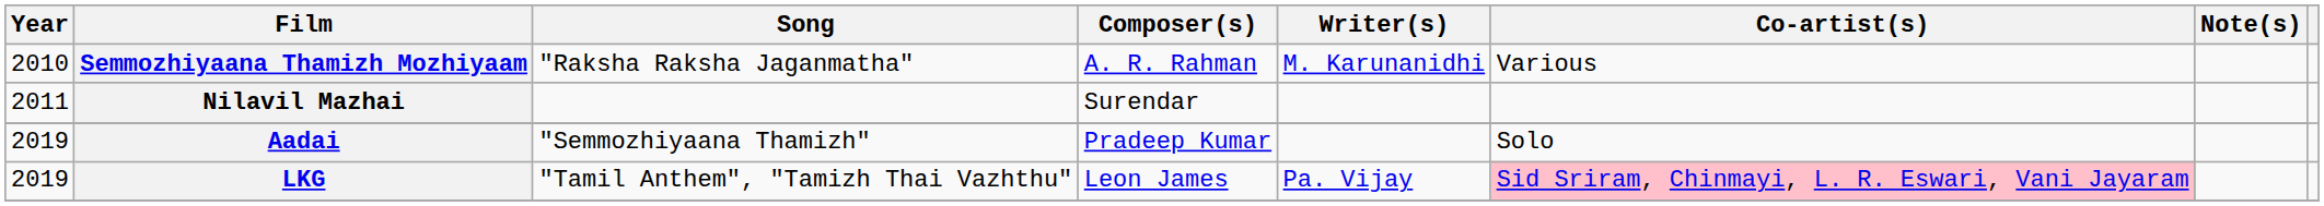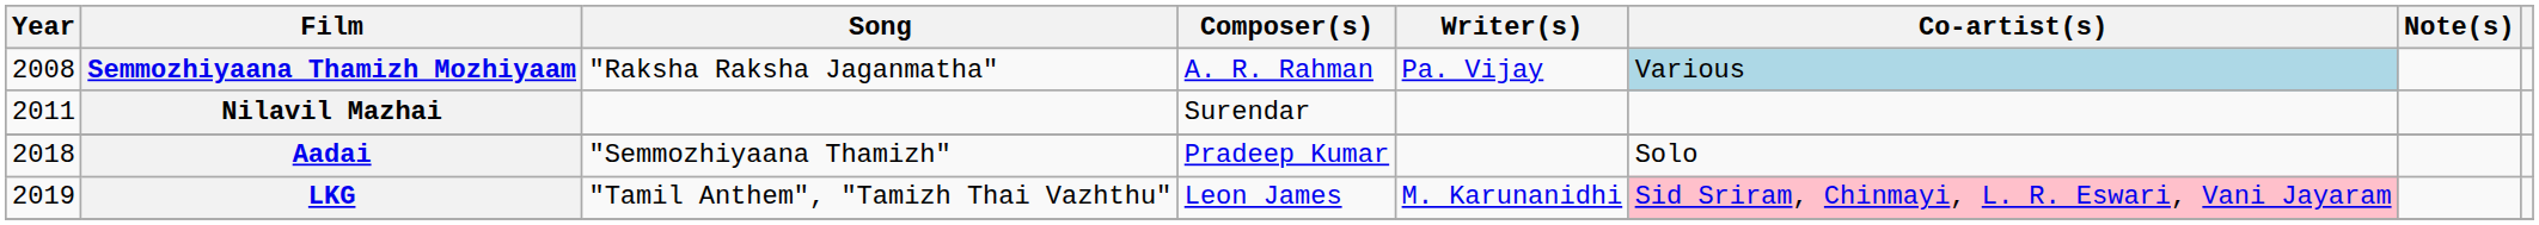 <table class="wikitable sortable plainrowheaders">
 <tr style="background:#ccc; text-align:center;">
 <th scope="col">Year</th>
 <th scope="col">Film</th>
 <th scope="col">Song</th>
 <th scope="col">Composer(s)</th>
 <th scope="col">Writer(s)</th>
 <th scope="col">Co-artist(s)</th>
 <th scope="col">Note(s)</th>
 <th scope="col" class="unsortable"></th>
 </tr>
 <tr>
-<td>2010</td>
+<td>2008</td>
 <th><a href='#'>Semmozhiyaana Thamizh Mozhiyaam</a></th>
 <td>"Raksha Raksha Jaganmatha"</td>
 <td><a href='#'>A. R. Rahman</a></td>
-<td><a href='#'>M. Karunanidhi</a></td>
-<td>Various</td>
+<td><a href='#'>Pa. Vijay</a></td>
+<td style="background: lightblue;">Various</td>
 <td></td>
 <td></td>
 </tr>
 <tr>
 <td>2011</td>
 <th>Nilavil Mazhai</th>
 <td></td>
 <td>Surendar</td>
 <td></td>
 <td></td>
 <td></td>
 </tr>
 <tr>
 </tr>
 <tr>
-<td>2019</td>
+<td>2018</td>
 <th><a href='#'>Aadai</a></th>
 <td>"Semmozhiyaana Thamizh"</td>
 <td><a href='#'>Pradeep Kumar</a></td>
 <td></td>
 <td>Solo</td>
 <td></td>
 <td></td>
 </tr>
 <tr>
 <td>2019</td>
 <th><a href='#'>LKG</a></th>
 <td>"Tamil Anthem", "Tamizh Thai Vazhthu"</td>
 <td><a href='#'>Leon James</a></td>
-<td><a href='#'>Pa. Vijay</a></td>
+<td><a href='#'>M. Karunanidhi</a></td>
 <td style="background: pink;"><a href='#'>Sid Sriram</a>, <a href='#'>Chinmayi</a>, <a href='#'>L. R. Eswari</a>, <a href='#'>Vani Jayaram</a></td>
 <td></td>
 <td></td>
 </tr>
 <tr>
 </tr>
 </table>
